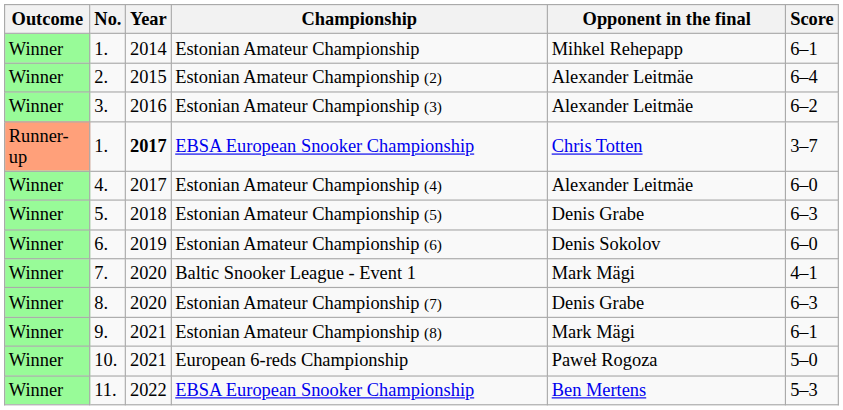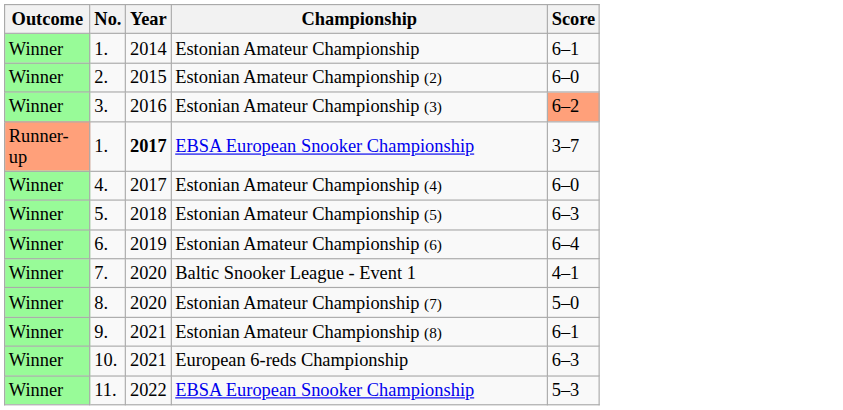 <table class="sortable wikitable">
 <tr>
 <th width="67">Outcome</th>
 <th width="20">No.</th>
 <th width="30">Year</th>
 <th width="320">Championship</th>
-<th width="200">Opponent in the final</th>
 <th width="30">Score</th>
 </tr>
 <tr>
 <td style="background:#98fb98;">Winner</td>
 <td>1.</td>
 <td>2014</td>
 <td>Estonian Amateur Championship</td>
-<td> Mihkel Rehepapp</td>
 <td>6–1</td>
 </tr>
 <tr>
 <td style="background:#98fb98;">Winner</td>
 <td>2.</td>
 <td>2015</td>
 <td>Estonian Amateur Championship <small>(2)</small></td>
-<td> Alexander Leitmäe</td>
-<td>6–4</td>
+<td>6–0</td>
 </tr>
 <tr>
 <td style="background:#98fb98;">Winner</td>
 <td>3.</td>
 <td>2016</td>
 <td>Estonian Amateur Championship <small>(3)</small></td>
-<td> Alexander Leitmäe</td>
-<td>6–2</td>
+<td style="background: lightsalmon;">6–2</td>
 </tr>
 <tr>
 <td style="background:#ffa07a;">Runner-up</td>
 <td>1.</td>
 <td><strong>2017</strong></td>
 <td><a href='#'>EBSA European Snooker Championship</a></td>
-<td> <a href='#'>Chris Totten</a></td>
 <td>3–7</td>
 </tr>
 <tr>
 <td style="background:#98fb98;">Winner</td>
 <td>4.</td>
 <td>2017</td>
 <td>Estonian Amateur Championship <small>(4)</small></td>
-<td> Alexander Leitmäe</td>
 <td>6–0</td>
 </tr>
 <tr>
 <td style="background:#98fb98;">Winner</td>
 <td>5.</td>
 <td>2018</td>
 <td>Estonian Amateur Championship <small>(5)</small></td>
-<td> Denis Grabe</td>
 <td>6–3</td>
 </tr>
 <tr>
 <td style="background:#98fb98;">Winner</td>
 <td>6.</td>
 <td>2019</td>
 <td>Estonian Amateur Championship <small>(6)</small></td>
-<td> Denis Sokolov</td>
-<td>6–0</td>
+<td>6–4</td>
 </tr>
 <tr>
 <td style="background:#98fb98;">Winner</td>
 <td>7.</td>
 <td>2020</td>
 <td>Baltic Snooker League - Event 1</td>
-<td> Mark Mägi</td>
 <td>4–1</td>
 </tr>
 <tr>
 <td style="background:#98fb98;">Winner</td>
 <td>8.</td>
 <td>2020</td>
 <td>Estonian Amateur Championship <small>(7)</small></td>
-<td> Denis Grabe</td>
-<td>6–3</td>
+<td>5–0</td>
 </tr>
 <tr>
 <td style="background:#98fb98;">Winner</td>
 <td>9.</td>
 <td>2021</td>
 <td>Estonian Amateur Championship <small>(8)</small></td>
-<td> Mark Mägi</td>
 <td>6–1</td>
 </tr>
 <tr>
 <td style="background:#98fb98;">Winner</td>
 <td>10.</td>
 <td>2021</td>
 <td>European 6-reds Championship</td>
-<td> Paweł Rogoza</td>
-<td>5–0</td>
+<td>6–3</td>
 </tr>
 <tr>
 <td style="background:#98fb98;">Winner</td>
 <td>11.</td>
 <td>2022</td>
 <td><a href='#'>EBSA European Snooker Championship</a></td>
-<td> <a href='#'>Ben Mertens</a></td>
 <td>5–3</td>
 </tr>
 </table>
